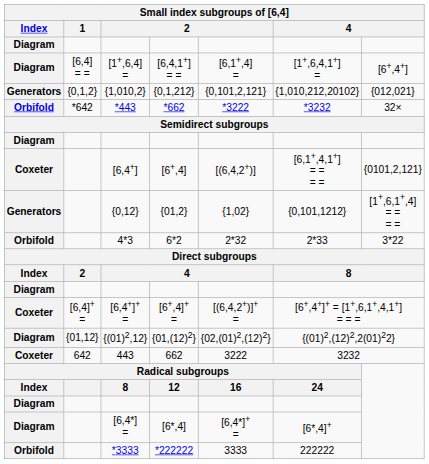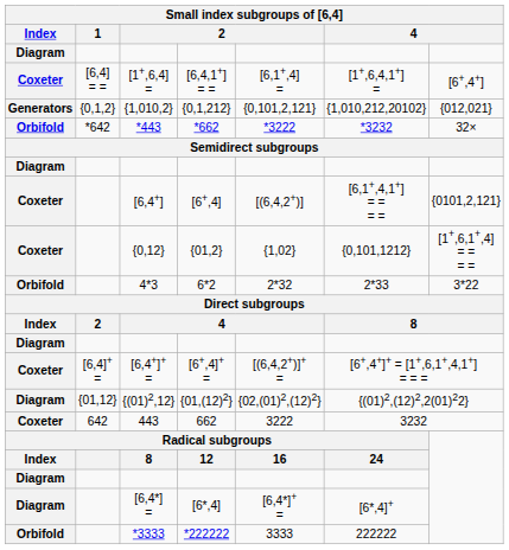 <table class="wikitable collapsible">
 <tr>
 <th colspan=12>Small index subgroups of [6,4]</th>
 </tr>
 <tr align=center>
 <th><a href='#'>Index</a></th>
 <th>1</th>
 <th colspan=3>2</th>
 <th colspan=4>4</th>
 </tr>
 <tr align=center>
 <th>Diagram</th>
 <td></td>
 <td></td>
 <td></td>
 <td></td>
 <td></td>
 <td></td>
 </tr>
 <tr align=center>
-<th>Diagram</th>
+<th><a href='#'>Coxeter</a></th>
 <td>[6,4]<br> =  = </td>
 <td>[1<sup>+</sup>,6,4]<br> = </td>
 <td>[6,4,1<sup>+</sup>]<br> =  = </td>
 <td>[6,1<sup>+</sup>,4]<br> = </td>
 <td>[1<sup>+</sup>,6,4,1<sup>+</sup>]<br> = </td>
 <td>[6<sup>+</sup>,4<sup>+</sup>]<br></td>
 </tr>
 <tr align=center>
 <th>Generators</th>
 <td>{<span>0</span>,<span>1</span>,<span>2</span>}</td>
 <td>{<span>1</span>,<span>010</span>,<span>2</span>}</td>
 <td>{<span>0</span>,<span>1</span>,<span>212</span>}</td>
 <td>{<span>0</span>,<span>101</span>,<span>2</span>,<span>121</span>}</td>
 <td>{<span>1</span>,<span>010</span>,<span>212</span>,<span>20102</span>}</td>
 <td>{012,021}</td>
 </tr>
 <tr align=center>
 <th><a href='#'>Orbifold</a></th>
 <td>*642</td>
 <td><a href='#'>*443</a></td>
 <td><a href='#'>*662</a></td>
 <td><a href='#'>*3222</a></td>
 <td><a href='#'>*3232</a></td>
 <td>32×</td>
 </tr>
 <tr align=center>
 <th colspan=7>Semidirect subgroups</th>
 </tr>
 <tr align=center>
 <th>Diagram</th>
 <td></td>
 <td></td>
 <td></td>
 <td></td>
 <td></td>
 <td></td>
 </tr>
 <tr align=center>
 <th>Coxeter</th>
 <td></td>
 <td>[6,4<sup>+</sup>]<br></td>
 <td>[6<sup>+</sup>,4]<br></td>
 <td>[(6,4,2<sup>+</sup>)]<br></td>
 <td>[6,1<sup>+</sup>,4,1<sup>+</sup>]<br> =  = <br> =  = </td>
 <td>{0101,<span>2</span>,<span>121</span>}</td>
 </tr>
 <tr align=center>
-<th>Generators</th>
+<th>Coxeter</th>
 <td></td>
 <td>{<span>0</span>,12}</td>
 <td>{01,<span>2</span>}</td>
 <td>{<span>1</span>,02}</td>
 <td>{<span>0</span>,<span>101</span>,1212}</td>
 <td>[1<sup>+</sup>,6,1<sup>+</sup>,4]<br> =  = <br> =  = <br></td>
 </tr>
 <tr align=center>
 <th>Orbifold</th>
 <td></td>
 <td>4*3</td>
 <td>6*2</td>
 <td>2*32</td>
 <td>2*33</td>
 <td>3*22</td>
 </tr>
 <tr>
 <th colspan=7>Direct subgroups</th>
 </tr>
 <tr align=center>
 <th>Index</th>
 <th>2</th>
 <th colspan=3>4</th>
 <th colspan=4>8</th>
 </tr>
 <tr align=center>
 <th>Diagram</th>
 <td></td>
 <td></td>
 <td></td>
 <td></td>
 <td colspan=2></td>
 </tr>
 <tr align=center>
 <th>Coxeter</th>
 <td>[6,4]<sup>+</sup><br> = </td>
 <td>[6,4<sup>+</sup>]<sup>+</sup><br> = </td>
 <td>[6<sup>+</sup>,4]<sup>+</sup><br> = </td>
 <td>[(6,4,2<sup>+</sup>)]<sup>+</sup><br> = </td>
 <td colspan=2>[6<sup>+</sup>,4<sup>+</sup>]<sup>+</sup> = [1<sup>+</sup>,6,1<sup>+</sup>,4,1<sup>+</sup>]<br> =  =  = </td>
 </tr>
 <tr align=center>
 <th>Diagram</th>
 <td>{01,12}</td>
 <td>{(01)<sup>2</sup>,12}</td>
 <td>{01,(12)<sup>2</sup>}</td>
 <td>{02,(01)<sup>2</sup>,(12)<sup>2</sup>}</td>
 <td colspan=2>{(01)<sup>2</sup>,(12)<sup>2</sup>,2(01)<sup>2</sup>2}</td>
 </tr>
 <tr align=center>
 <th>Coxeter</th>
 <td>642</td>
 <td>443</td>
 <td>662</td>
 <td>3222</td>
 <td colspan=2>3232</td>
 </tr>
 <tr align=center>
 <th colspan=6>Radical subgroups</th>
 </tr>
 <tr align=center>
 <th>Index</th>
 <th></th>
 <th>8</th>
 <th>12</th>
 <th>16</th>
 <th>24</th>
 </tr>
 <tr align=center>
 <th>Diagram</th>
 <td></td>
 <td></td>
 <td></td>
 <td></td>
 <td></td>
 </tr>
 <tr align=center>
 <th>Diagram</th>
 <td></td>
 <td>[6,4*]<br> = </td>
 <td>[6*,4]<br></td>
 <td>[6,4*]<sup>+</sup><br> = </td>
 <td>[6*,4]<sup>+</sup><br></td>
 </tr>
 <tr align=center>
 <th>Orbifold</th>
 <td></td>
 <td><a href='#'>*3333</a></td>
 <td><a href='#'>*222222</a></td>
 <td>3333</td>
 <td>222222</td>
 </tr>
 </table>
